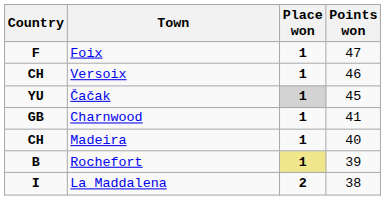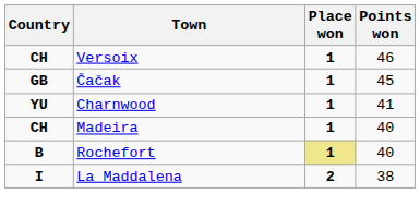 <table class="wikitable">
 <tr>
 <th width="25">Country</th>
 <th width="200">Town</th>
 <th width="25">Place won</th>
 <th width="25">Points won</th>
 </tr>
 <tr>
-<td align="center"><strong>F</strong></td>
-<td align="left"><a href='#'>Foix</a></td>
-<td align="center"><strong>1</strong></td>
-<td align="center">47</td>
-</tr>
-<tr>
 <td align="center"><strong>CH</strong></td>
 <td align="left"><a href='#'>Versoix</a></td>
 <td align="center"><strong>1</strong></td>
 <td align="center">46</td>
 </tr>
 <tr>
-<td align="center"><strong>YU</strong></td>
+<td align="center"><strong>GB</strong></td>
 <td align="left"><a href='#'>Čačak</a></td>
-<td align="center" style="background: lightgrey;"><strong>1</strong></td>
+<td align="center"><strong>1</strong></td>
 <td align="center">45</td>
 </tr>
 <tr>
-<td align="center"><strong>GB</strong></td>
+<td align="center"><strong>YU</strong></td>
 <td align="left"><a href='#'>Charnwood</a></td>
 <td align="center"><strong>1</strong></td>
 <td align="center">41</td>
 </tr>
 <tr>
 <td align="center"><strong>CH</strong></td>
 <td align="left"><a href='#'>Madeira</a></td>
 <td align="center"><strong>1</strong></td>
 <td align="center">40</td>
 </tr>
 <tr>
 <td align="center"><strong>B</strong></td>
 <td align="left"><a href='#'>Rochefort</a></td>
 <td align="center" style="background: khaki;"><strong>1</strong></td>
-<td align="center">39</td>
+<td align="center">40</td>
 </tr>
 <tr>
 <td align="center"><strong>I</strong></td>
 <td align="left"><a href='#'>La Maddalena</a></td>
 <td align="center"><strong>2</strong></td>
 <td align="center">38</td>
 </tr>
 </table>
